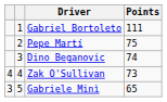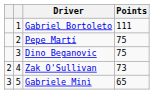 <table class="wikitable" style="font-size: 85%;">
 <tr>
 <th></th>
 <th></th>
 <th>Driver</th>
 <th>Points</th>
 </tr>
 <tr>
 <td align="left"></td>
 <td align="center">1</td>
 <td> <a href='#'>Gabriel Bortoleto</a></td>
 <td>111</td>
 </tr>
 <tr>
 <td align="left"></td>
 <td align="center">2</td>
 <td> <a href='#'>Pepe Martí</a></td>
 <td>75</td>
 </tr>
 <tr>
 <td align="left"></td>
 <td align="center">3</td>
 <td> <a href='#'>Dino Beganovic</a></td>
-<td>74</td>
+<td>75</td>
 </tr>
 <tr>
-<td align="left"> 4</td>
+<td align="left"> 2</td>
 <td align="center">4</td>
 <td> <a href='#'>Zak O'Sullivan</a></td>
 <td>73</td>
 </tr>
 <tr>
 <td align="left"> 3</td>
 <td align="center">5</td>
 <td> <a href='#'>Gabriele Minì</a></td>
 <td>65</td>
 </tr>
 </table>
